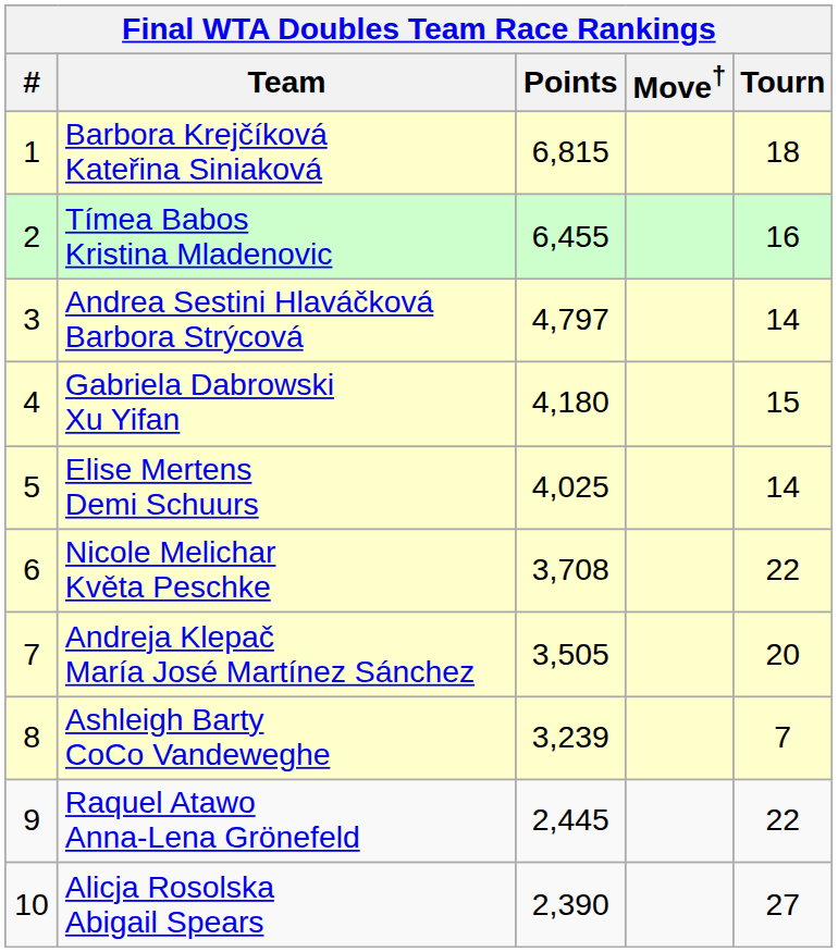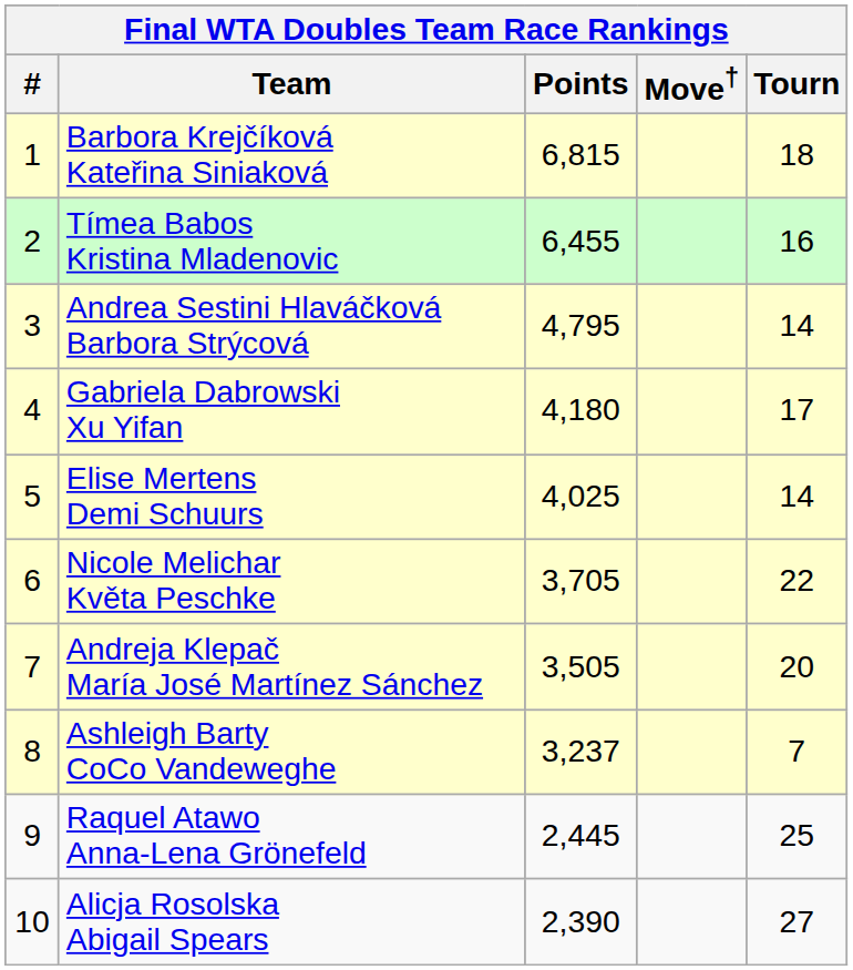 <table class="wikitable sortable" style="text-align:center">
 <tr>
 <th colspan="5"><a href='#'>Final WTA Doubles Team Race Rankings</a></th>
 </tr>
 <tr>
 <th style="width:20px;">#</th>
 <th style="width:230px;">Team</th>
 <th style="width:50px;">Points</th>
 <th style="width:25px;">Move<sup>†</sup></th>
 <th style="width:30px;">Tourn</th>
 </tr>
 <tr style="background:#FFFFCC;">
 <td>1</td>
 <td align=left> <a href='#'>Barbora Krejčíková</a><br> <a href='#'>Kateřina Siniaková</a></td>
 <td>6,815</td>
 <td></td>
 <td>18</td>
 </tr>
 <tr style="background:#CFC;">
 <td>2</td>
 <td align=left> <a href='#'>Tímea Babos</a><br> <a href='#'>Kristina Mladenovic</a></td>
 <td>6,455</td>
 <td></td>
 <td>16</td>
 </tr>
 <tr style="background:#FFFFCC;">
 <td>3</td>
 <td align=left> <a href='#'>Andrea Sestini Hlaváčková</a> <br> <a href='#'>Barbora Strýcová</a></td>
-<td>4,797</td>
+<td>4,795</td>
 <td></td>
 <td>14</td>
 </tr>
 <tr style="background:#FFFFCC;">
 <td>4</td>
 <td align=left> <a href='#'>Gabriela Dabrowski</a><br> <a href='#'>Xu Yifan</a></td>
 <td>4,180</td>
 <td></td>
-<td>15</td>
+<td>17</td>
 </tr>
 <tr style="background:#FFFFCC;">
 <td>5</td>
 <td align=left> <a href='#'>Elise Mertens</a><br> <a href='#'>Demi Schuurs</a></td>
 <td>4,025</td>
 <td></td>
 <td>14</td>
 </tr>
 <tr style="background:#FFFFCC;">
 <td>6</td>
 <td align=left> <a href='#'>Nicole Melichar</a><br> <a href='#'>Květa Peschke</a></td>
-<td>3,708</td>
+<td>3,705</td>
 <td></td>
 <td>22</td>
 </tr>
 <tr style="background:#FFFFCC;">
 <td>7</td>
 <td align=left> <a href='#'>Andreja Klepač</a><br> <a href='#'>María José Martínez Sánchez</a></td>
 <td>3,505</td>
 <td></td>
 <td>20</td>
 </tr>
 <tr style="background:#FFFFCC;">
 <td>8</td>
 <td align=left> <a href='#'>Ashleigh Barty</a><br> <a href='#'>CoCo Vandeweghe</a></td>
-<td>3,239</td>
+<td>3,237</td>
 <td></td>
 <td>7</td>
 </tr>
 <tr>
 <td>9</td>
 <td align=left> <a href='#'>Raquel Atawo</a><br> <a href='#'>Anna-Lena Grönefeld</a></td>
 <td>2,445</td>
 <td></td>
-<td>22</td>
+<td>25</td>
 </tr>
 <tr>
 <td>10</td>
 <td align=left> <a href='#'>Alicja Rosolska</a><br> <a href='#'>Abigail Spears</a></td>
 <td>2,390</td>
 <td></td>
 <td>27</td>
 </tr>
 </table>
